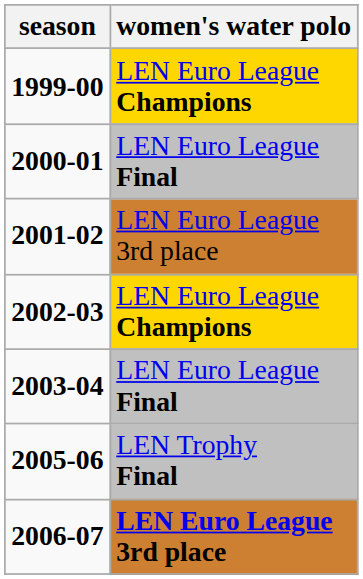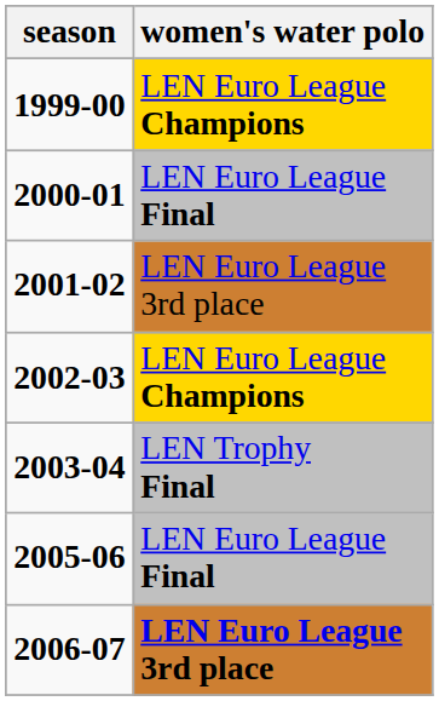 <table class="wikitable">
 <tr>
 <th>season</th>
 <th>women's water polo</th>
 </tr>
 <tr>
 <td><strong>1999-00</strong></td>
 <td style="background:gold;"><a href='#'>LEN Euro League</a><br><strong>Champions</strong></td>
 </tr>
 <tr>
 <td><strong>2000-01</strong></td>
 <td style="background:silver;"><a href='#'>LEN Euro League</a><br><strong>Final</strong></td>
 </tr>
 <tr>
 <td><strong>2001-02</strong></td>
 <td style="background:#cd7f32;"><a href='#'>LEN Euro League</a><br>3rd place</td>
 </tr>
 <tr>
 <td><strong>2002-03</strong></td>
 <td style="background:gold;"><a href='#'>LEN Euro League</a><br><strong>Champions</strong></td>
 </tr>
 <tr>
 <td><strong>2003-04</strong></td>
-<td style="background:silver;"><a href='#'>LEN Euro League</a><br><strong>Final</strong></td>
+<td style="background:silver;"><a href='#'>LEN Trophy</a><br><strong>Final</strong></td>
 </tr>
 <tr>
 <td><strong>2005-06</strong></td>
-<td style="background:silver;"><a href='#'>LEN Trophy</a><br><strong>Final</strong></td>
+<td style="background:silver;"><a href='#'>LEN Euro League</a><br><strong>Final</strong></td>
 </tr>
 <tr>
 <td><strong>2006-07</strong></td>
 <td style="background:#cd7f32;"><strong><a href='#'>LEN Euro League</a><br>3rd place</strong></td>
 </tr>
 </table>
